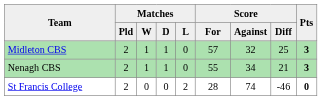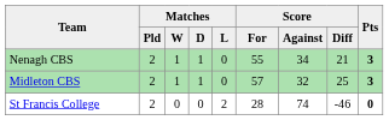 <table style=border-collapse:collapse border=1 cellspacing=0 cellpadding=5>
 <tr align=center bgcolor=#efefef>
 <th rowspan=2 width=165>Team</th>
 <th colspan=4>Matches</th>
 <th colspan=3>Score</th>
 <th rowspan=2width=20>Pts</th>
 </tr>
 <tr align=center bgcolor=#efefef>
 <th width=20>Pld</th>
 <th width=20>W</th>
 <th width=20>D</th>
 <th width=20>L</th>
 <th width=45>For</th>
 <th width=45>Against</th>
 <th width=30>Diff</th>
 </tr>
 <tr align=center style="background:#ACE1AF;">
+<td style="text-align:left;">Nenagh CBS</td>
+<td>2</td>
+<td>1</td>
+<td>1</td>
+<td>0</td>
+<td>55</td>
+<td>34</td>
+<td>21</td>
+<td><strong>3</strong></td>
+</tr>
+<tr align=center style="background:#ACE1AF;">
 <td style="text-align:left;"><a href='#'>Midleton CBS</a></td>
 <td>2</td>
 <td>1</td>
 <td>1</td>
 <td>0</td>
 <td>57</td>
 <td>32</td>
 <td>25</td>
-<td><strong>3</strong></td>
-</tr>
-<tr align=center style="background:#ACE1AF;">
-<td style="text-align:left;">Nenagh CBS</td>
-<td>2</td>
-<td>1</td>
-<td>1</td>
-<td>0</td>
-<td>55</td>
-<td>34</td>
-<td>21</td>
 <td><strong>3</strong></td>
 </tr>
 <tr align=center>
 <td style="text-align:left;"><a href='#'>St Francis College</a></td>
 <td>2</td>
 <td>0</td>
 <td>0</td>
 <td>2</td>
 <td>28</td>
 <td>74</td>
 <td>-46</td>
 <td><strong>0</strong></td>
 </tr>
 </table>
